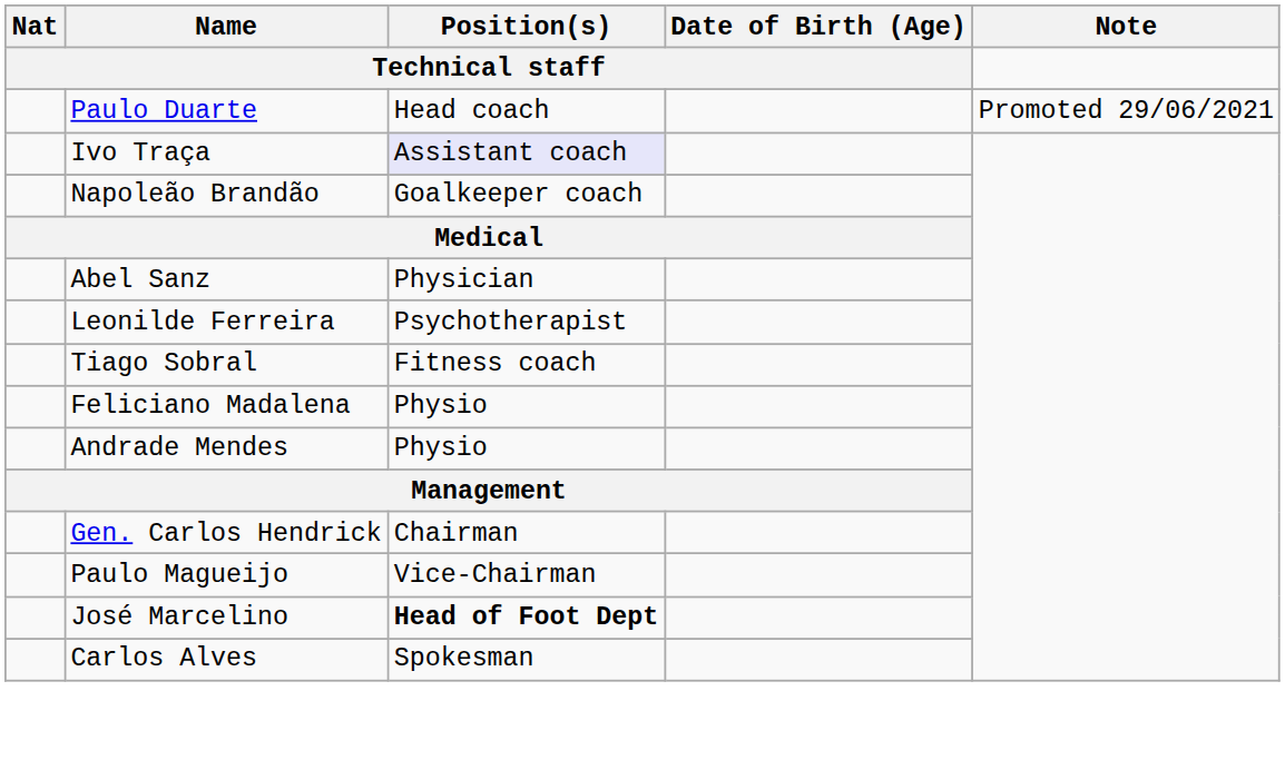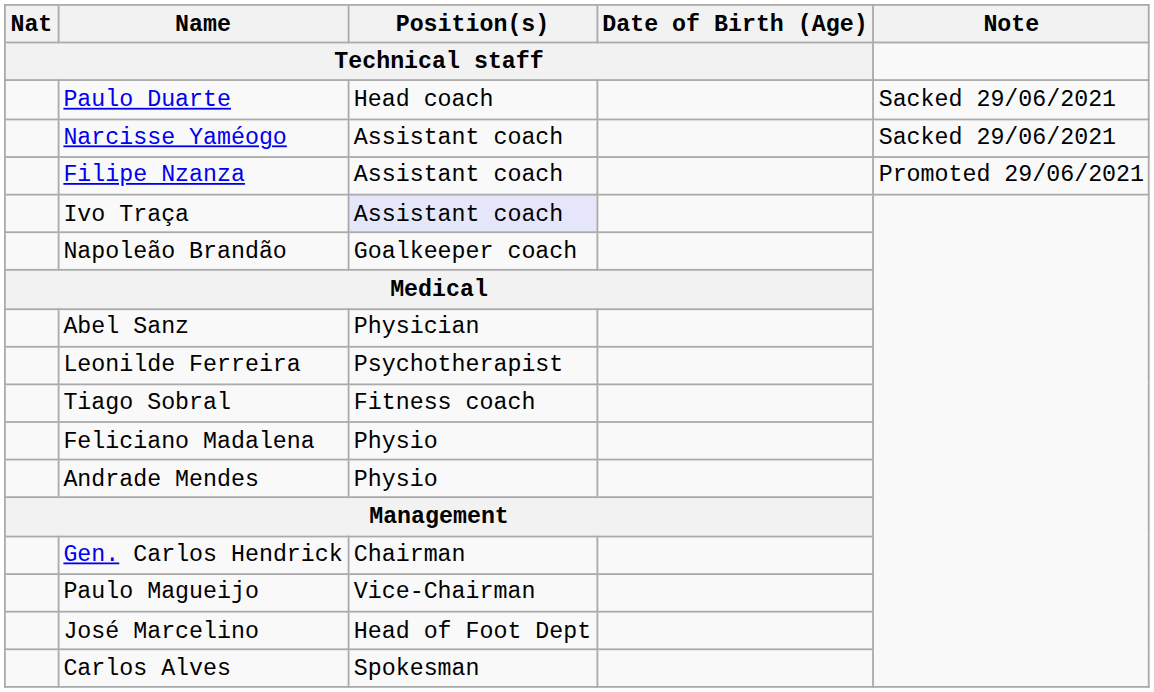 <table class="wikitable ve-ce-branchNode ve-ce-tableNode">
 <tr>
 <th>Nat</th>
 <th>Name</th>
 <th>Position(s)</th>
 <th>Date of Birth (Age)</th>
 <th>Note</th>
 </tr>
 <tr>
 <th colspan="4">Technical staff</th>
 </tr>
 <tr>
 <td></td>
 <td><a href='#'>Paulo Duarte</a></td>
 <td>Head coach</td>
+<td></td>
+<td>Sacked 29/06/2021</td>
+</tr>
+<tr>
+<td></td>
+<td><a href='#'>Narcisse Yaméogo</a></td>
+<td>Assistant coach</td>
+<td></td>
+<td>Sacked 29/06/2021</td>
+</tr>
+<tr>
+<td></td>
+<td><a href='#'>Filipe Nzanza</a></td>
+<td>Assistant coach</td>
 <td></td>
 <td>Promoted 29/06/2021</td>
 </tr>
 <tr>
 <td></td>
 <td>Ivo Traça</td>
 <td style="background: lavender;">Assistant coach</td>
 <td></td>
 </tr>
 <tr>
 <td></td>
 <td>Napoleão Brandão</td>
 <td>Goalkeeper coach</td>
 <td></td>
 </tr>
 <tr>
 <th colspan="4">Medical</th>
 </tr>
 <tr>
 <td></td>
 <td>Abel Sanz</td>
 <td>Physician</td>
 <td></td>
 </tr>
 <tr>
 <td></td>
 <td>Leonilde Ferreira</td>
 <td>Psychotherapist</td>
 <td></td>
 </tr>
 <tr>
 <td></td>
 <td>Tiago Sobral</td>
 <td>Fitness coach</td>
 <td></td>
 </tr>
 <tr>
 <td></td>
 <td>Feliciano Madalena</td>
 <td>Physio</td>
 <td></td>
 </tr>
 <tr>
 <td></td>
 <td>Andrade Mendes</td>
 <td>Physio</td>
 <td></td>
 </tr>
 <tr>
 <th colspan="4">Management</th>
 </tr>
 <tr>
 <td></td>
 <td><a href='#'>Gen.</a> Carlos Hendrick</td>
 <td>Chairman</td>
 <td></td>
 </tr>
 <tr>
 <td></td>
 <td>Paulo Magueijo</td>
 <td>Vice-Chairman</td>
 <td></td>
 </tr>
 <tr>
 <td></td>
 <td>José Marcelino</td>
-<td><strong>Head of Foot Dept</strong></td>
+<td>Head of Foot Dept</td>
 <td></td>
 </tr>
 <tr>
 <td></td>
 <td>Carlos Alves</td>
 <td>Spokesman</td>
 <td></td>
 </tr>
 </table>
